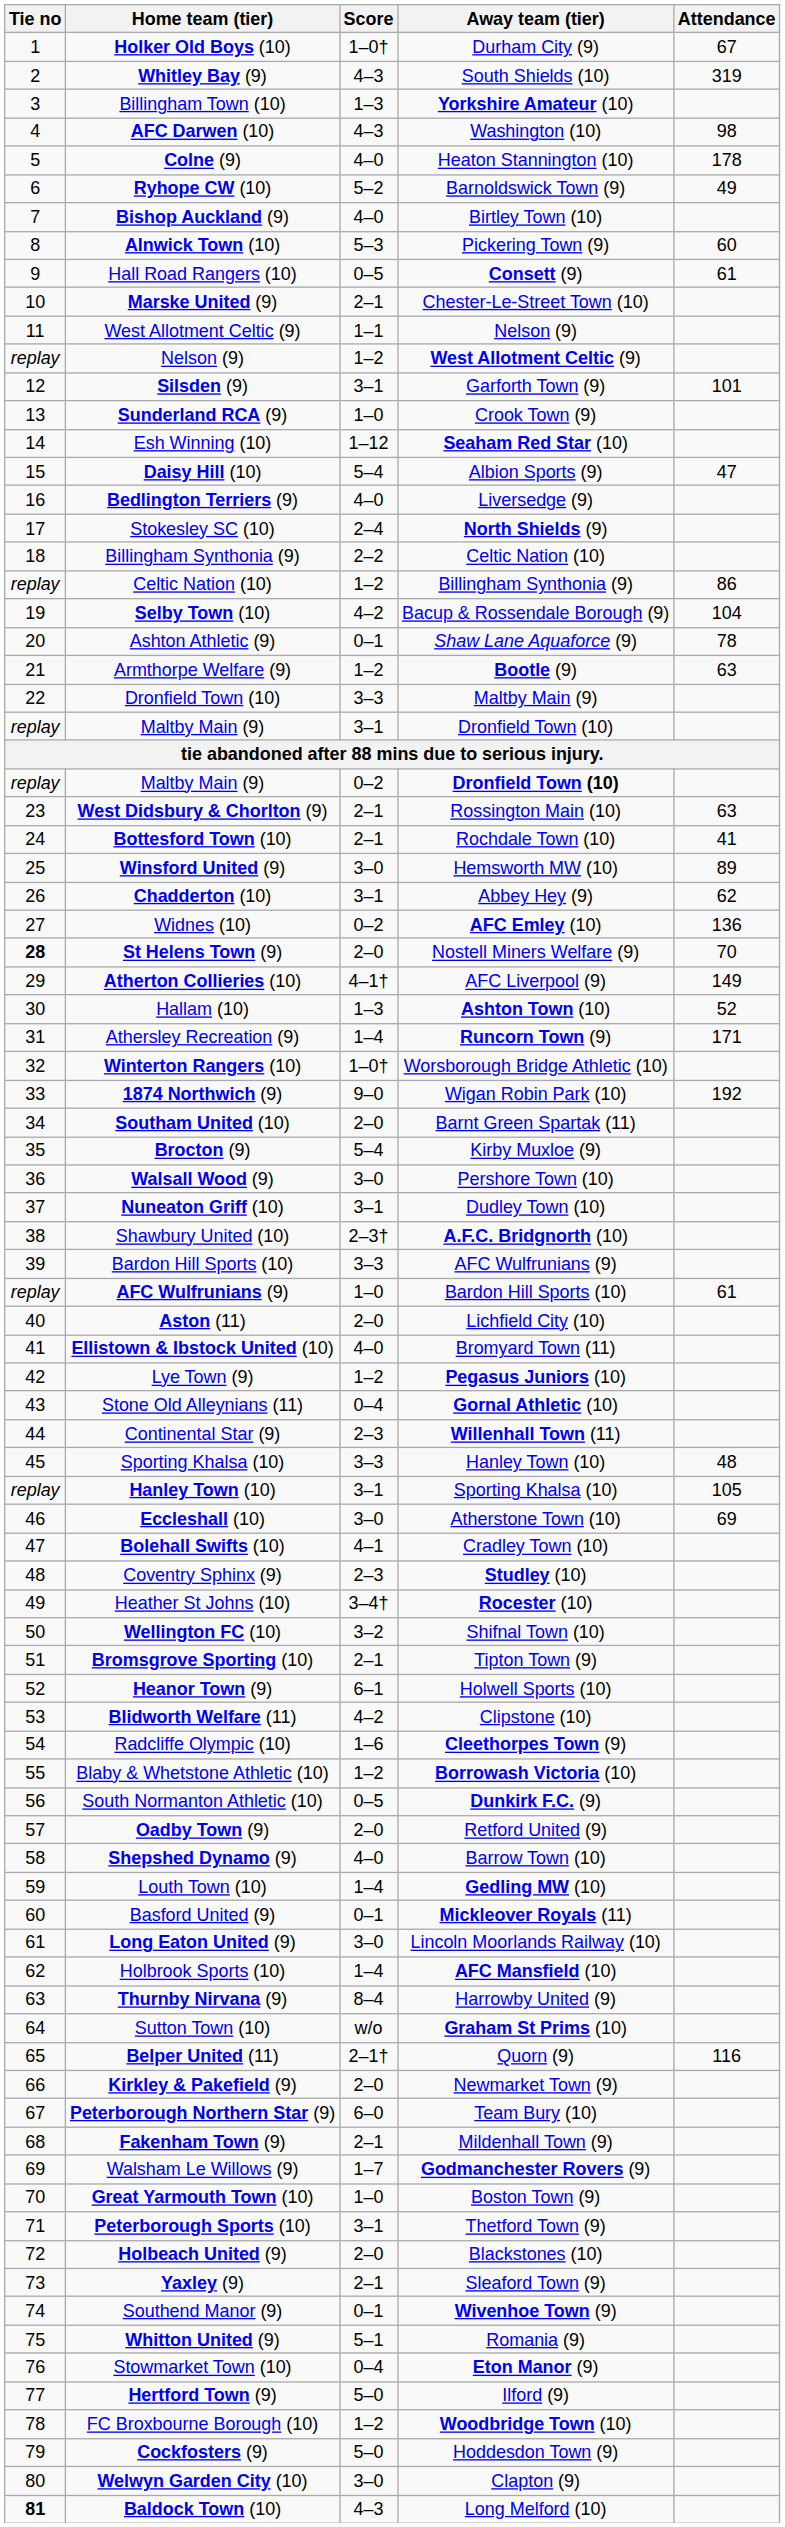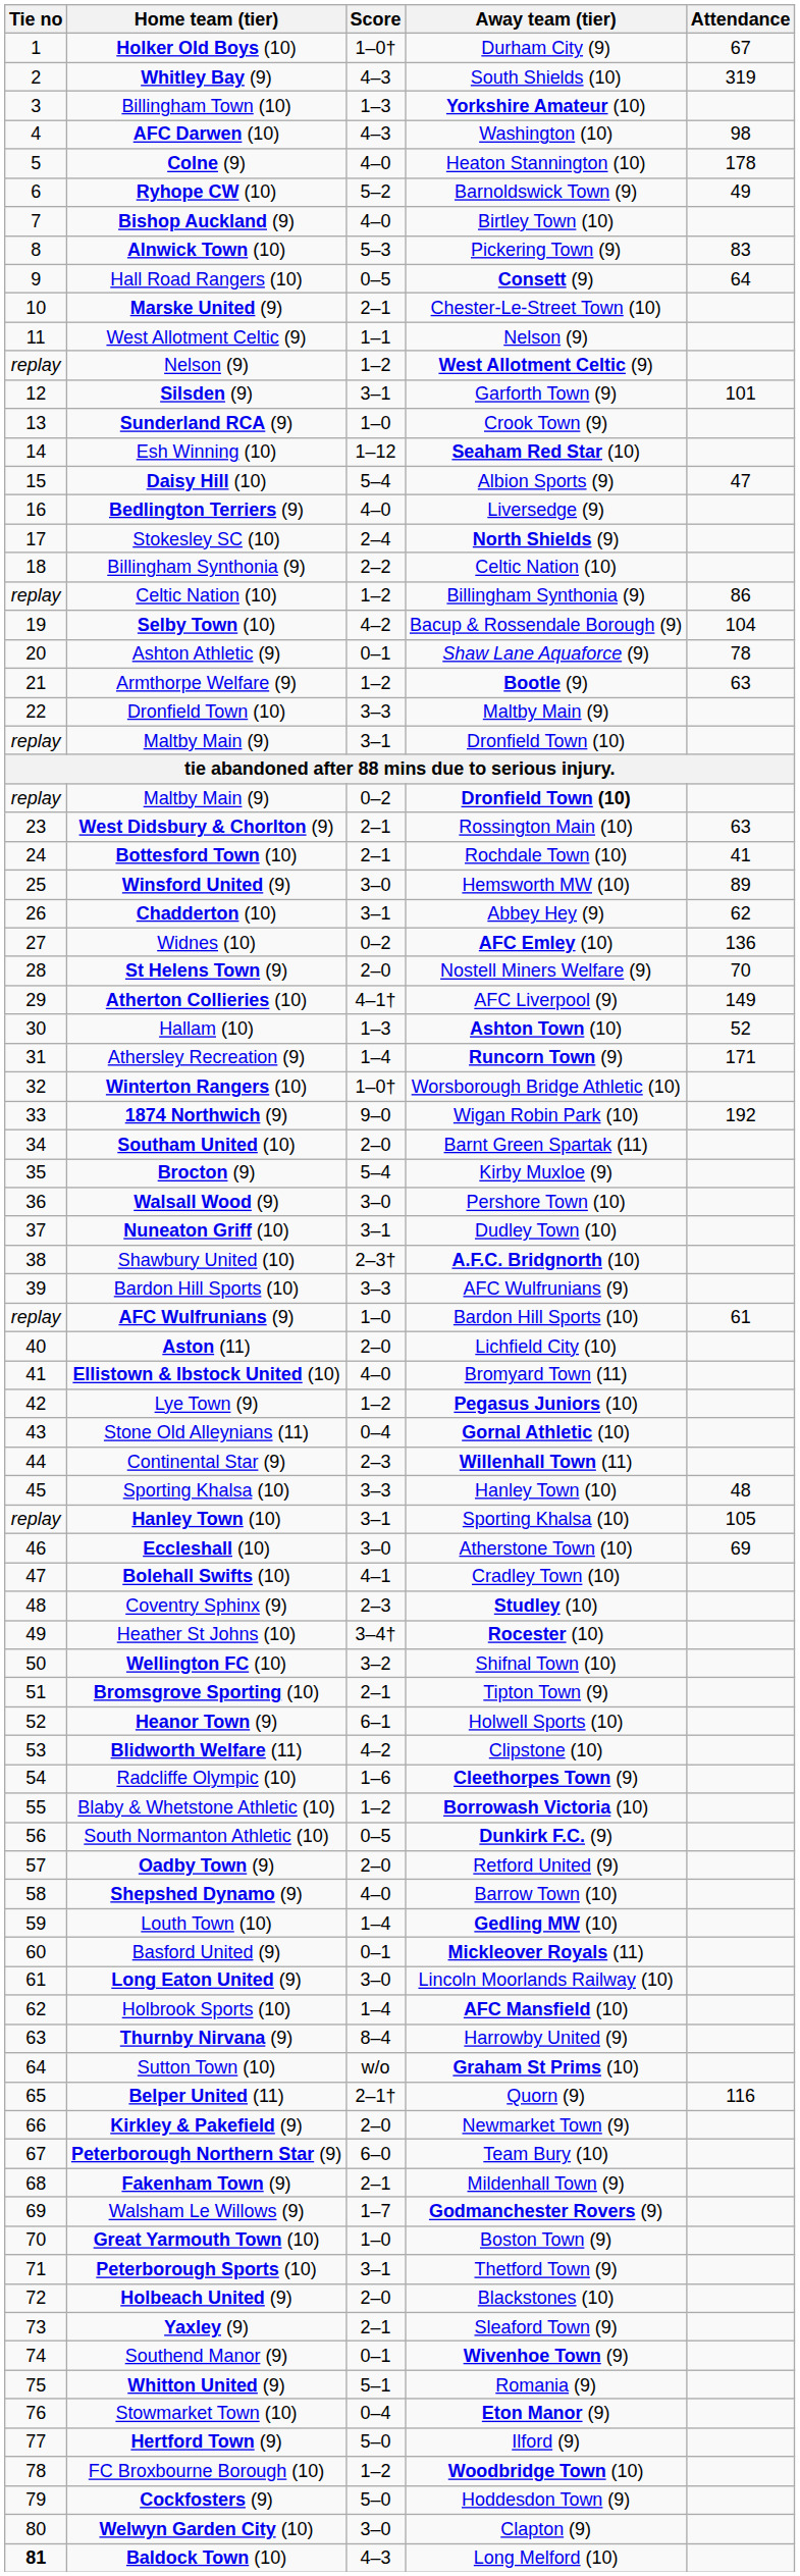 <table class="wikitable" style="text-align: center; font-size:85%">
 <tr>
 <th>Tie no</th>
 <th>Home team (tier)</th>
 <th>Score</th>
 <th>Away team (tier)</th>
 <th>Attendance</th>
 </tr>
 <tr>
 <td>1</td>
 <td><strong><a href='#'>Holker Old Boys</a></strong> (10)</td>
 <td>1–0†</td>
 <td><a href='#'>Durham City</a> (9)</td>
 <td>67</td>
 </tr>
 <tr>
 <td>2</td>
 <td><strong><a href='#'>Whitley Bay</a></strong> (9)</td>
 <td>4–3</td>
 <td><a href='#'>South Shields</a> (10)</td>
 <td>319</td>
 </tr>
 <tr>
 <td>3</td>
 <td><a href='#'>Billingham Town</a> (10)</td>
 <td>1–3</td>
 <td><strong><a href='#'>Yorkshire Amateur</a></strong> (10)</td>
 <td></td>
 </tr>
 <tr>
 <td>4</td>
 <td><strong><a href='#'>AFC Darwen</a></strong> (10)</td>
 <td>4–3</td>
 <td><a href='#'>Washington</a> (10)</td>
 <td>98</td>
 </tr>
 <tr>
 <td>5</td>
 <td><strong><a href='#'>Colne</a></strong> (9)</td>
 <td>4–0</td>
 <td><a href='#'>Heaton Stannington</a> (10)</td>
 <td>178</td>
 </tr>
 <tr>
 <td>6</td>
 <td><strong><a href='#'>Ryhope CW</a></strong> (10)</td>
 <td>5–2</td>
 <td><a href='#'>Barnoldswick Town</a> (9)</td>
 <td>49</td>
 </tr>
 <tr>
 <td>7</td>
 <td><strong><a href='#'>Bishop Auckland</a></strong> (9)</td>
 <td>4–0</td>
 <td><a href='#'>Birtley Town</a> (10)</td>
 <td></td>
 </tr>
 <tr>
 <td>8</td>
 <td><strong><a href='#'>Alnwick Town</a></strong> (10)</td>
 <td>5–3</td>
 <td><a href='#'>Pickering Town</a> (9)</td>
-<td>60</td>
+<td>83</td>
 </tr>
 <tr>
 <td>9</td>
 <td><a href='#'>Hall Road Rangers</a> (10)</td>
 <td>0–5</td>
 <td><strong><a href='#'>Consett</a></strong> (9)</td>
-<td>61</td>
+<td>64</td>
 </tr>
 <tr>
 <td>10</td>
 <td><strong><a href='#'>Marske United</a></strong> (9)</td>
 <td>2–1</td>
 <td><a href='#'>Chester-Le-Street Town</a> (10)</td>
 <td></td>
 </tr>
 <tr>
 <td>11</td>
 <td><a href='#'>West Allotment Celtic</a> (9)</td>
 <td>1–1</td>
 <td><a href='#'>Nelson</a> (9)</td>
 <td></td>
 </tr>
 <tr>
 <td><em>replay</em></td>
 <td><a href='#'>Nelson</a> (9)</td>
 <td>1–2</td>
 <td><strong><a href='#'>West Allotment Celtic</a></strong> (9)</td>
 <td></td>
 </tr>
 <tr>
 <td>12</td>
 <td><strong><a href='#'>Silsden</a></strong> (9)</td>
 <td>3–1</td>
 <td><a href='#'>Garforth Town</a> (9)</td>
 <td>101</td>
 </tr>
 <tr>
 <td>13</td>
 <td><strong><a href='#'>Sunderland RCA</a></strong> (9)</td>
 <td>1–0</td>
 <td><a href='#'>Crook Town</a> (9)</td>
 <td></td>
 </tr>
 <tr>
 <td>14</td>
 <td><a href='#'>Esh Winning</a> (10)</td>
 <td>1–12</td>
 <td><strong><a href='#'>Seaham Red Star</a></strong> (10)</td>
 <td></td>
 </tr>
 <tr>
 <td>15</td>
 <td><strong><a href='#'>Daisy Hill</a></strong> (10)</td>
 <td>5–4</td>
 <td><a href='#'>Albion Sports</a> (9)</td>
 <td>47</td>
 </tr>
 <tr>
 <td>16</td>
 <td><strong><a href='#'>Bedlington Terriers</a></strong> (9)</td>
 <td>4–0</td>
 <td><a href='#'>Liversedge</a> (9)</td>
 <td></td>
 </tr>
 <tr>
 <td>17</td>
 <td><a href='#'>Stokesley SC</a> (10)</td>
 <td>2–4</td>
 <td><strong><a href='#'>North Shields</a></strong> (9)</td>
 <td></td>
 </tr>
 <tr>
 <td>18</td>
 <td><a href='#'>Billingham Synthonia</a> (9)</td>
 <td>2–2</td>
 <td><a href='#'>Celtic Nation</a> (10)</td>
 <td></td>
 </tr>
 <tr>
 <td><em>replay</em></td>
 <td><a href='#'>Celtic Nation</a> (10)</td>
 <td>1–2</td>
 <td><a href='#'>Billingham Synthonia</a> (9)</td>
 <td>86</td>
 </tr>
 <tr>
 <td>19</td>
 <td><strong><a href='#'>Selby Town</a></strong> (10)</td>
 <td>4–2</td>
 <td><a href='#'>Bacup & Rossendale Borough</a> (9)</td>
 <td>104</td>
 </tr>
 <tr>
 <td>20</td>
 <td><a href='#'>Ashton Athletic</a> (9)</td>
 <td>0–1</td>
 <td><em><a href='#'>Shaw Lane Aquaforce</a></em> (9)</td>
 <td>78</td>
 </tr>
 <tr>
 <td>21</td>
 <td><a href='#'>Armthorpe Welfare</a> (9)</td>
 <td>1–2</td>
 <td><strong><a href='#'>Bootle</a></strong> (9)</td>
 <td>63</td>
 </tr>
 <tr>
 <td>22</td>
 <td><a href='#'>Dronfield Town</a> (10)</td>
 <td>3–3</td>
 <td><a href='#'>Maltby Main</a> (9)</td>
 <td></td>
 </tr>
 <tr>
 <td><em>replay</em></td>
 <td><a href='#'>Maltby Main</a> (9)</td>
 <td>3–1</td>
 <td><a href='#'>Dronfield Town</a> (10)</td>
 <td></td>
 </tr>
 <tr>
 <th colspan="5">tie abandoned after 88 mins due to serious injury.</th>
 </tr>
 <tr>
 <td><em>replay</em></td>
 <td><a href='#'>Maltby Main</a> (9)</td>
 <td>0–2</td>
 <td><strong><a href='#'>Dronfield Town</a> (10)</strong></td>
 <td></td>
 </tr>
 <tr>
 <td>23</td>
 <td><strong><a href='#'>West Didsbury & Chorlton</a></strong> (9)</td>
 <td>2–1</td>
 <td><a href='#'>Rossington Main</a> (10)</td>
 <td>63</td>
 </tr>
 <tr>
 <td>24</td>
 <td><strong><a href='#'>Bottesford Town</a></strong> (10)</td>
 <td>2–1</td>
 <td><a href='#'>Rochdale Town</a> (10)</td>
 <td>41</td>
 </tr>
 <tr>
 <td>25</td>
 <td><strong><a href='#'>Winsford United</a></strong> (9)</td>
 <td>3–0</td>
 <td><a href='#'>Hemsworth MW</a> (10)</td>
 <td>89</td>
 </tr>
 <tr>
 <td>26</td>
 <td><strong><a href='#'>Chadderton</a></strong> (10)</td>
 <td>3–1</td>
 <td><a href='#'>Abbey Hey</a> (9)</td>
 <td>62</td>
 </tr>
 <tr>
 <td>27</td>
 <td><a href='#'>Widnes</a> (10)</td>
 <td>0–2</td>
 <td><strong><a href='#'>AFC Emley</a></strong> (10)</td>
 <td>136</td>
 </tr>
 <tr>
-<td><strong>28</strong></td>
+<td>28</td>
 <td><strong><a href='#'>St Helens Town</a></strong> (9)</td>
 <td>2–0</td>
 <td><a href='#'>Nostell Miners Welfare</a> (9)</td>
 <td>70</td>
 </tr>
 <tr>
 <td>29</td>
 <td><strong><a href='#'>Atherton Collieries</a></strong> (10)</td>
 <td>4–1†</td>
 <td><a href='#'>AFC Liverpool</a> (9)</td>
 <td>149</td>
 </tr>
 <tr>
 <td>30</td>
 <td><a href='#'>Hallam</a> (10)</td>
 <td>1–3</td>
 <td><strong><a href='#'>Ashton Town</a></strong> (10)</td>
 <td>52</td>
 </tr>
 <tr>
 <td>31</td>
 <td><a href='#'>Athersley Recreation</a> (9)</td>
 <td>1–4</td>
 <td><strong><a href='#'>Runcorn Town</a></strong> (9)</td>
 <td>171</td>
 </tr>
 <tr>
 <td>32</td>
 <td><strong><a href='#'>Winterton Rangers</a></strong> (10)</td>
 <td>1–0†</td>
 <td><a href='#'>Worsborough Bridge Athletic</a> (10)</td>
 <td></td>
 </tr>
 <tr>
 <td>33</td>
 <td><strong><a href='#'>1874 Northwich</a></strong> (9)</td>
 <td>9–0</td>
 <td><a href='#'>Wigan Robin Park</a> (10)</td>
 <td>192</td>
 </tr>
 <tr>
 <td>34</td>
 <td><strong><a href='#'>Southam United</a></strong> (10)</td>
 <td>2–0</td>
 <td><a href='#'>Barnt Green Spartak</a> (11)</td>
 <td></td>
 </tr>
 <tr>
 <td>35</td>
 <td><strong><a href='#'>Brocton</a></strong> (9)</td>
 <td>5–4</td>
 <td><a href='#'>Kirby Muxloe</a> (9)</td>
 <td></td>
 </tr>
 <tr>
 <td>36</td>
 <td><strong><a href='#'>Walsall Wood</a></strong> (9)</td>
 <td>3–0</td>
 <td><a href='#'>Pershore Town</a> (10)</td>
 <td></td>
 </tr>
 <tr>
 <td>37</td>
 <td><strong><a href='#'>Nuneaton Griff</a></strong> (10)</td>
 <td>3–1</td>
 <td><a href='#'>Dudley Town</a> (10)</td>
 <td></td>
 </tr>
 <tr>
 <td>38</td>
 <td><a href='#'>Shawbury United</a> (10)</td>
 <td>2–3†</td>
 <td><strong><a href='#'>A.F.C. Bridgnorth</a></strong> (10)</td>
 <td></td>
 </tr>
 <tr>
 <td>39</td>
 <td><a href='#'>Bardon Hill Sports</a> (10)</td>
 <td>3–3</td>
 <td><a href='#'>AFC Wulfrunians</a> (9)</td>
 <td></td>
 </tr>
 <tr>
 <td><em>replay</em></td>
 <td><strong><a href='#'>AFC Wulfrunians</a></strong> (9)</td>
 <td>1–0</td>
 <td><a href='#'>Bardon Hill Sports</a> (10)</td>
 <td>61</td>
 </tr>
 <tr>
 <td>40</td>
 <td><strong><a href='#'>Aston</a></strong> (11)</td>
 <td>2–0</td>
 <td><a href='#'>Lichfield City</a> (10)</td>
 <td></td>
 </tr>
 <tr>
 <td>41</td>
 <td><strong><a href='#'>Ellistown & Ibstock United</a></strong> (10)</td>
 <td>4–0</td>
 <td><a href='#'>Bromyard Town</a> (11)</td>
 <td></td>
 </tr>
 <tr>
 <td>42</td>
 <td><a href='#'>Lye Town</a> (9)</td>
 <td>1–2</td>
 <td><strong><a href='#'>Pegasus Juniors</a></strong> (10)</td>
 <td></td>
 </tr>
 <tr>
 <td>43</td>
 <td><a href='#'>Stone Old Alleynians</a> (11)</td>
 <td>0–4</td>
 <td><strong><a href='#'>Gornal Athletic</a></strong> (10)</td>
 <td></td>
 </tr>
 <tr>
 <td>44</td>
 <td><a href='#'>Continental Star</a> (9)</td>
 <td>2–3</td>
 <td><strong><a href='#'>Willenhall Town</a></strong> (11)</td>
 <td></td>
 </tr>
 <tr>
 <td>45</td>
 <td><a href='#'>Sporting Khalsa</a> (10)</td>
 <td>3–3</td>
 <td><a href='#'>Hanley Town</a> (10)</td>
 <td>48</td>
 </tr>
 <tr>
 <td><em>replay</em></td>
 <td><strong><a href='#'>Hanley Town</a></strong> (10)</td>
 <td>3–1</td>
 <td><a href='#'>Sporting Khalsa</a> (10)</td>
 <td>105</td>
 </tr>
 <tr>
 <td>46</td>
 <td><strong><a href='#'>Eccleshall</a></strong> (10)</td>
 <td>3–0</td>
 <td><a href='#'>Atherstone Town</a> (10)</td>
 <td>69</td>
 </tr>
 <tr>
 <td>47</td>
 <td><strong><a href='#'>Bolehall Swifts</a></strong> (10)</td>
 <td>4–1</td>
 <td><a href='#'>Cradley Town</a> (10)</td>
 <td></td>
 </tr>
 <tr>
 <td>48</td>
 <td><a href='#'>Coventry Sphinx</a> (9)</td>
 <td>2–3</td>
 <td><strong><a href='#'>Studley</a></strong> (10)</td>
 <td></td>
 </tr>
 <tr>
 <td>49</td>
 <td><a href='#'>Heather St Johns</a> (10)</td>
 <td>3–4†</td>
 <td><strong><a href='#'>Rocester</a></strong> (10)</td>
 <td></td>
 </tr>
 <tr>
 <td>50</td>
 <td><strong><a href='#'>Wellington FC</a></strong> (10)</td>
 <td>3–2</td>
 <td><a href='#'>Shifnal Town</a> (10)</td>
 <td></td>
 </tr>
 <tr>
 <td>51</td>
 <td><strong><a href='#'>Bromsgrove Sporting</a></strong> (10)</td>
 <td>2–1</td>
 <td><a href='#'>Tipton Town</a> (9)</td>
 <td></td>
 </tr>
 <tr>
 <td>52</td>
 <td><strong><a href='#'>Heanor Town</a></strong> (9)</td>
 <td>6–1</td>
 <td><a href='#'>Holwell Sports</a> (10)</td>
 <td></td>
 </tr>
 <tr>
 <td>53</td>
 <td><strong><a href='#'>Blidworth Welfare</a></strong> (11)</td>
 <td>4–2</td>
 <td><a href='#'>Clipstone</a> (10)</td>
 <td></td>
 </tr>
 <tr>
 <td>54</td>
 <td><a href='#'>Radcliffe Olympic</a> (10)</td>
 <td>1–6</td>
 <td><strong><a href='#'>Cleethorpes Town</a></strong> (9)</td>
 <td></td>
 </tr>
 <tr>
 <td>55</td>
 <td><a href='#'>Blaby & Whetstone Athletic</a> (10)</td>
 <td>1–2</td>
 <td><strong><a href='#'>Borrowash Victoria</a></strong> (10)</td>
 <td></td>
 </tr>
 <tr>
 <td>56</td>
 <td><a href='#'>South Normanton Athletic</a> (10)</td>
 <td>0–5</td>
 <td><strong><a href='#'>Dunkirk F.C.</a></strong> (9)</td>
 <td></td>
 </tr>
 <tr>
 <td>57</td>
 <td><strong><a href='#'>Oadby Town</a></strong> (9)</td>
 <td>2–0</td>
 <td><a href='#'>Retford United</a> (9)</td>
 <td></td>
 </tr>
 <tr>
 <td>58</td>
 <td><strong><a href='#'>Shepshed Dynamo</a></strong> (9)</td>
 <td>4–0</td>
 <td><a href='#'>Barrow Town</a> (10)</td>
 <td></td>
 </tr>
 <tr>
 <td>59</td>
 <td><a href='#'>Louth Town</a> (10)</td>
 <td>1–4</td>
 <td><strong><a href='#'>Gedling MW</a></strong> (10)</td>
 <td></td>
 </tr>
 <tr>
 <td>60</td>
 <td><a href='#'>Basford United</a> (9)</td>
 <td>0–1</td>
 <td><strong><a href='#'>Mickleover Royals</a></strong> (11)</td>
 <td></td>
 </tr>
 <tr>
 <td>61</td>
 <td><strong><a href='#'>Long Eaton United</a></strong> (9)</td>
 <td>3–0</td>
 <td><a href='#'>Lincoln Moorlands Railway</a> (10)</td>
 <td></td>
 </tr>
 <tr>
 <td>62</td>
 <td><a href='#'>Holbrook Sports</a> (10)</td>
 <td>1–4</td>
 <td><strong><a href='#'>AFC Mansfield</a></strong> (10)</td>
 <td></td>
 </tr>
 <tr>
 <td>63</td>
 <td><strong><a href='#'>Thurnby Nirvana</a></strong> (9)</td>
 <td>8–4</td>
 <td><a href='#'>Harrowby United</a> (9)</td>
 <td></td>
 </tr>
 <tr>
 <td>64</td>
 <td><a href='#'>Sutton Town</a> (10)</td>
 <td>w/o</td>
 <td><strong><a href='#'>Graham St Prims</a></strong> (10)</td>
 <td></td>
 </tr>
 <tr>
 <td>65</td>
 <td><strong><a href='#'>Belper United</a></strong> (11)</td>
 <td>2–1†</td>
 <td><a href='#'>Quorn</a> (9)</td>
 <td>116</td>
 </tr>
 <tr>
 <td>66</td>
 <td><strong><a href='#'>Kirkley & Pakefield</a></strong> (9)</td>
 <td>2–0</td>
 <td><a href='#'>Newmarket Town</a> (9)</td>
 <td></td>
 </tr>
 <tr>
 <td>67</td>
 <td><strong><a href='#'>Peterborough Northern Star</a></strong> (9)</td>
 <td>6–0</td>
 <td><a href='#'>Team Bury</a> (10)</td>
 <td></td>
 </tr>
 <tr>
 <td>68</td>
 <td><strong><a href='#'>Fakenham Town</a></strong> (9)</td>
 <td>2–1</td>
 <td><a href='#'>Mildenhall Town</a> (9)</td>
 <td></td>
 </tr>
 <tr>
 <td>69</td>
 <td><a href='#'>Walsham Le Willows</a> (9)</td>
 <td>1–7</td>
 <td><strong><a href='#'>Godmanchester Rovers</a></strong> (9)</td>
 <td></td>
 </tr>
 <tr>
 <td>70</td>
 <td><strong><a href='#'>Great Yarmouth Town</a></strong> (10)</td>
 <td>1–0</td>
 <td><a href='#'>Boston Town</a> (9)</td>
 <td></td>
 </tr>
 <tr>
 <td>71</td>
 <td><strong><a href='#'>Peterborough Sports</a></strong> (10)</td>
 <td>3–1</td>
 <td><a href='#'>Thetford Town</a> (9)</td>
 <td></td>
 </tr>
 <tr>
 <td>72</td>
 <td><strong><a href='#'>Holbeach United</a></strong> (9)</td>
 <td>2–0</td>
 <td><a href='#'>Blackstones</a> (10)</td>
 <td></td>
 </tr>
 <tr>
 <td>73</td>
 <td><strong><a href='#'>Yaxley</a></strong> (9)</td>
 <td>2–1</td>
 <td><a href='#'>Sleaford Town</a> (9)</td>
 <td></td>
 </tr>
 <tr>
 <td>74</td>
 <td><a href='#'>Southend Manor</a> (9)</td>
 <td>0–1</td>
 <td><strong><a href='#'>Wivenhoe Town</a></strong> (9)</td>
 <td></td>
 </tr>
 <tr>
 <td>75</td>
 <td><strong><a href='#'>Whitton United</a></strong> (9)</td>
 <td>5–1</td>
 <td><a href='#'>Romania</a> (9)</td>
 <td></td>
 </tr>
 <tr>
 <td>76</td>
 <td><a href='#'>Stowmarket Town</a> (10)</td>
 <td>0–4</td>
 <td><strong><a href='#'>Eton Manor</a></strong> (9)</td>
 <td></td>
 </tr>
 <tr>
 <td>77</td>
 <td><strong><a href='#'>Hertford Town</a></strong> (9)</td>
 <td>5–0</td>
 <td><a href='#'>Ilford</a> (9)</td>
 <td></td>
 </tr>
 <tr>
 <td>78</td>
 <td><a href='#'>FC Broxbourne Borough</a> (10)</td>
 <td>1–2</td>
 <td><strong><a href='#'>Woodbridge Town</a></strong> (10)</td>
 <td></td>
 </tr>
 <tr>
 <td>79</td>
 <td><strong><a href='#'>Cockfosters</a></strong> (9)</td>
 <td>5–0</td>
 <td><a href='#'>Hoddesdon Town</a> (9)</td>
 <td></td>
 </tr>
 <tr>
 <td>80</td>
 <td><strong><a href='#'>Welwyn Garden City</a></strong> (10)</td>
 <td>3–0</td>
 <td><a href='#'>Clapton</a> (9)</td>
 <td></td>
 </tr>
 <tr>
 <td><strong>81</strong></td>
 <td><strong><a href='#'>Baldock Town</a></strong> (10)</td>
 <td>4–3</td>
 <td><a href='#'>Long Melford</a> (10)</td>
 <td></td>
 </tr>
 </table>
